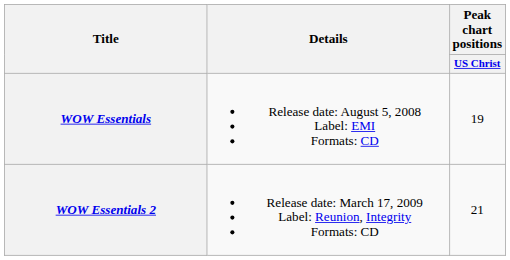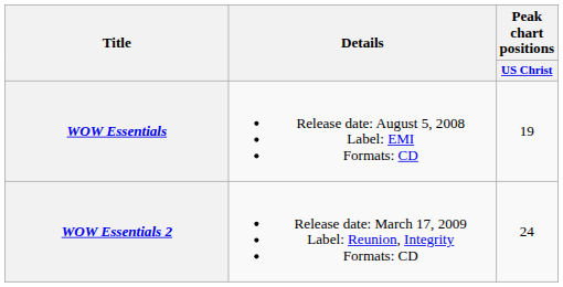 <table class="wikitable plainrowheaders" style="text-align:center;">
 <tr>
 <th rowspan="2" style="width:15em;">Title</th>
 <th rowspan="2" style="width:18em;">Details</th>
 <th colspan="1">Peak chart positions</th>
 </tr>
 <tr style="font-size:smaller;">
 <th style="width:45px;"><a href='#'>US Christ</a><br></th>
 </tr>
 <tr>
 <th scope="row"><em><a href='#'>WOW Essentials</a></em></th>
 <td><br><ul><li>Release date: August 5, 2008</li><li>Label: <a href='#'>EMI</a></li><li>Formats: <a href='#'>CD</a></li></ul></td>
 <td>19</td>
 </tr>
 <tr>
 <th scope="row"><em><a href='#'>WOW Essentials 2</a></em></th>
 <td><br><ul><li>Release date: March 17, 2009</li><li>Label: <a href='#'>Reunion</a>, <a href='#'>Integrity</a></li><li>Formats: CD</li></ul></td>
-<td>21</td>
+<td>24</td>
 </tr>
 </table>
